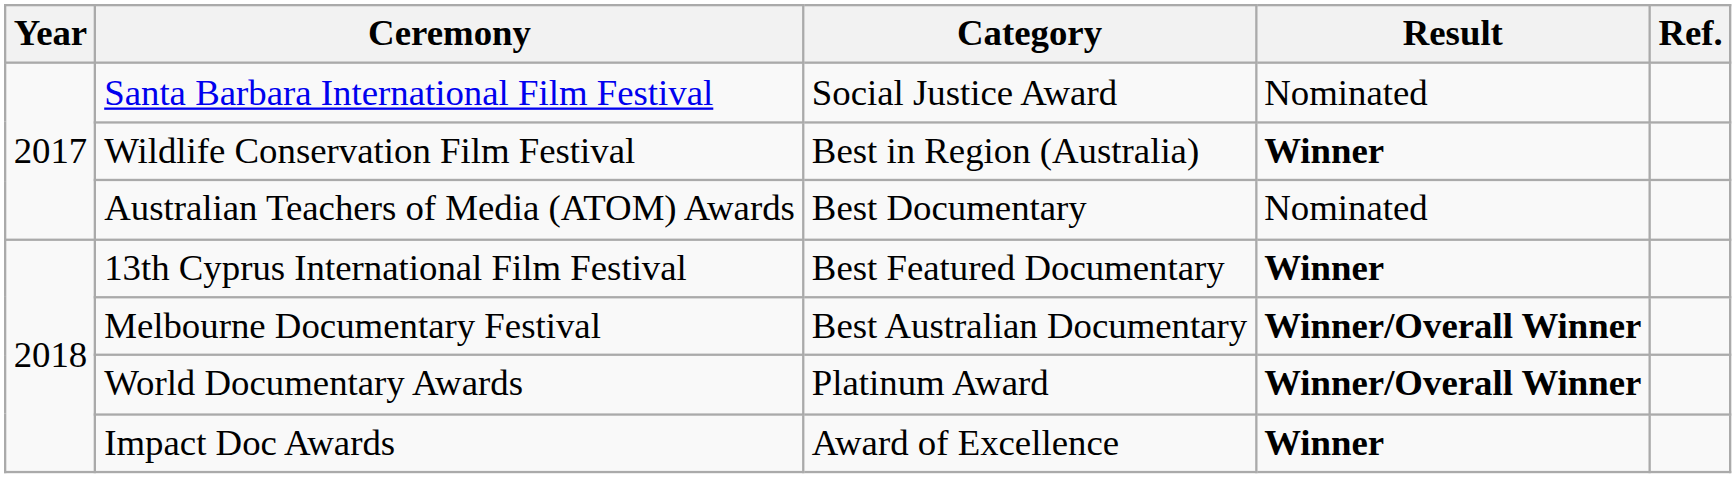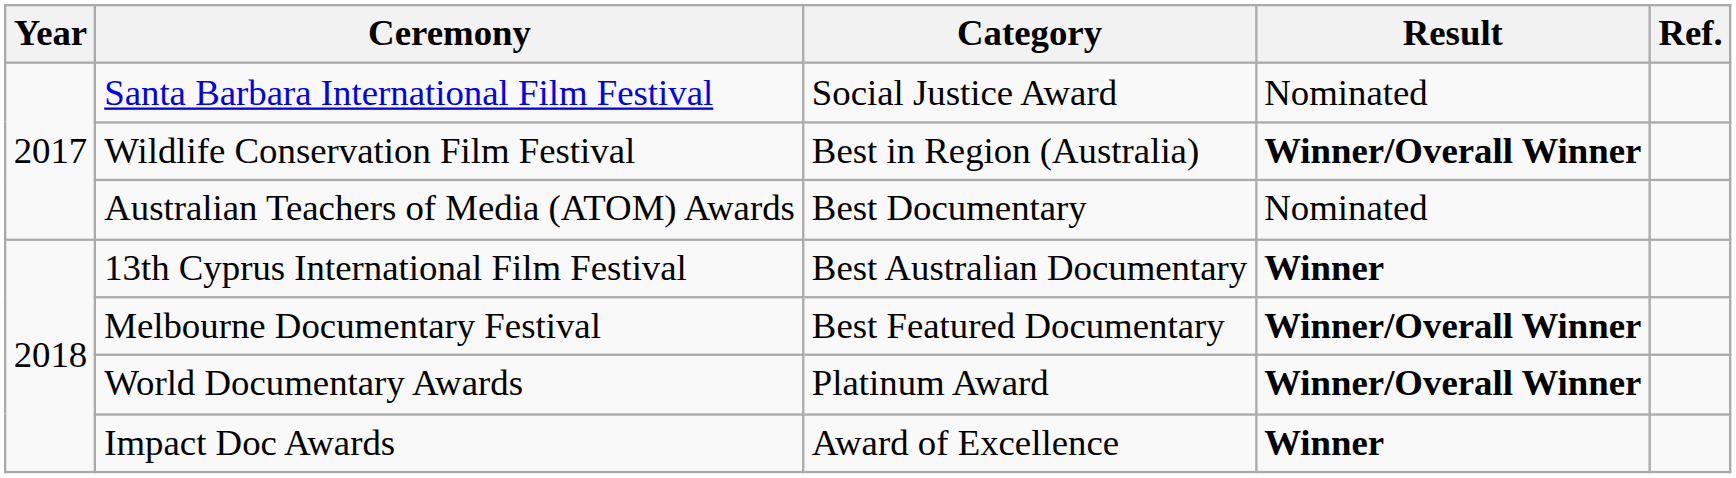 <table class="wikitable">
 <tr>
 <th>Year</th>
 <th>Ceremony</th>
 <th>Category</th>
 <th>Result</th>
 <th>Ref.</th>
 </tr>
 <tr>
 <td rowspan="3">2017</td>
 <td><a href='#'>Santa Barbara International Film Festival</a></td>
 <td>Social Justice Award</td>
 <td>Nominated</td>
 <td></td>
 </tr>
 <tr>
 <td>Wildlife Conservation Film Festival</td>
 <td>Best in Region (Australia)</td>
-<td><strong>Winner</strong></td>
+<td><strong>Winner/Overall Winner</strong></td>
 <td></td>
 </tr>
 <tr>
 <td>Australian Teachers of Media (ATOM) Awards</td>
 <td>Best Documentary</td>
 <td>Nominated</td>
 <td></td>
 </tr>
 <tr>
 <td rowspan="4">2018</td>
 <td>13th Cyprus International Film Festival</td>
-<td>Best Featured Documentary</td>
+<td>Best Australian Documentary</td>
 <td><strong>Winner</strong></td>
 <td></td>
 </tr>
 <tr>
 <td>Melbourne Documentary Festival</td>
-<td>Best Australian Documentary</td>
+<td>Best Featured Documentary</td>
 <td><strong>Winner/Overall Winner</strong></td>
 <td></td>
 </tr>
 <tr>
 <td>World Documentary Awards</td>
 <td>Platinum Award</td>
 <td><strong>Winner/Overall Winner</strong></td>
 <td></td>
 </tr>
 <tr>
 <td>Impact Doc Awards</td>
 <td>Award of Excellence</td>
 <td><strong>Winner</strong></td>
 <td></td>
 </tr>
 </table>
